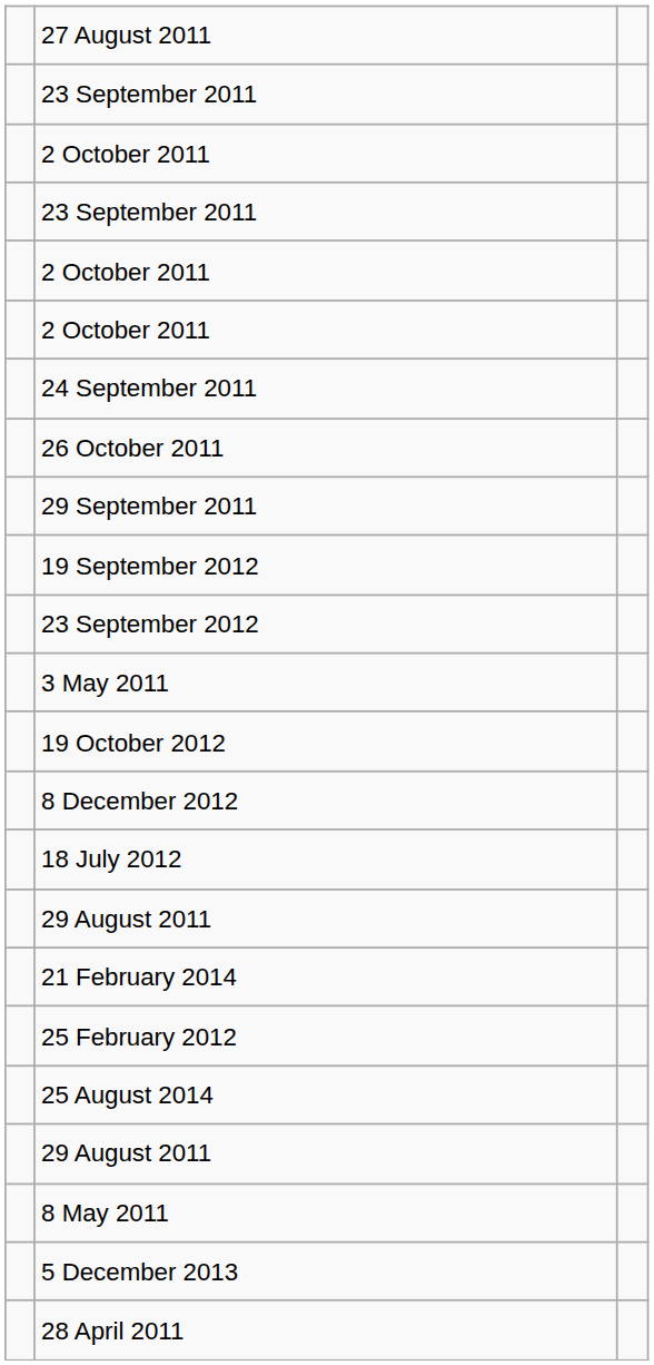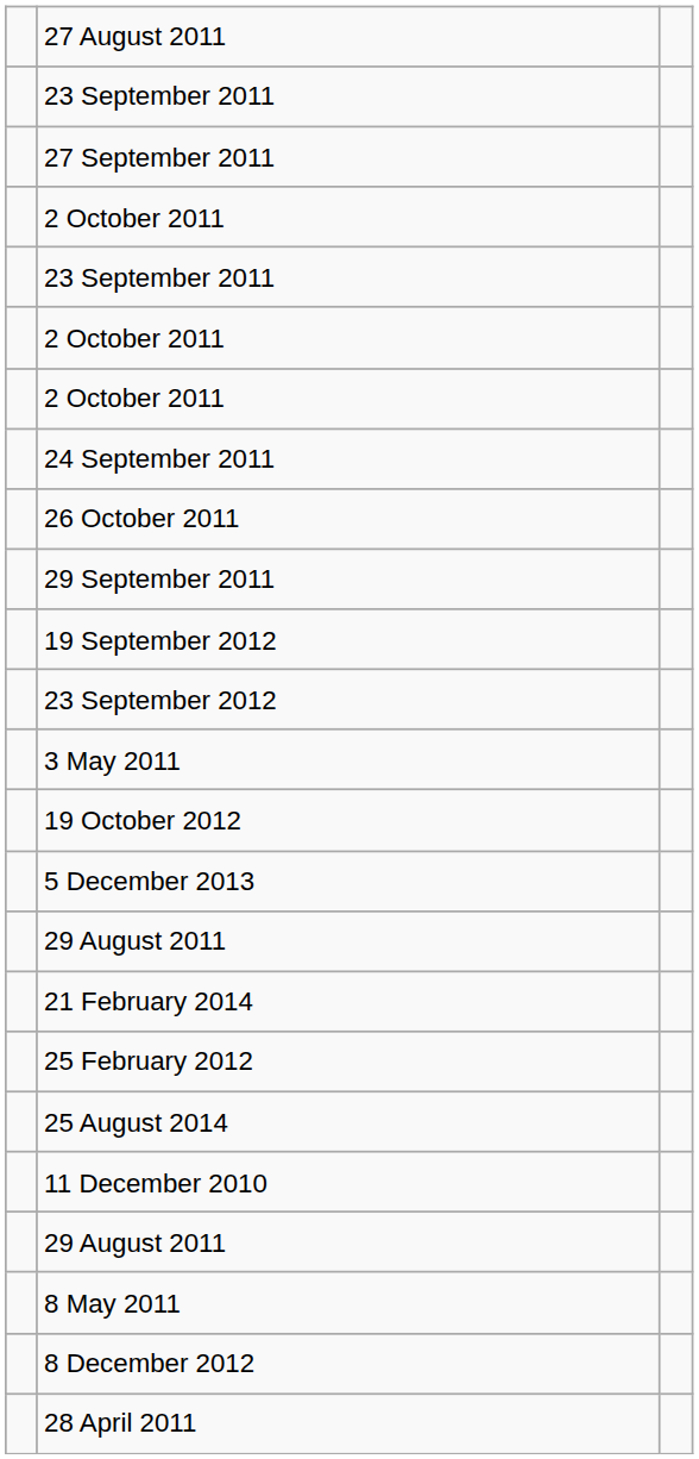 <table class="wikitable" style="font-size: 80%; float: left; width: 26em; margin-right: 1em; height: 700px">
 <tr>
 <td></td>
 <td>27 August 2011</td>
 <td></td>
 </tr>
 <tr>
 <td></td>
 <td>23 September 2011</td>
+<td></td>
+</tr>
+<tr>
+<td></td>
+<td>27 September 2011</td>
 <td></td>
 </tr>
 <tr>
 <td></td>
 <td>2 October 2011</td>
 <td></td>
 </tr>
 <tr>
 <td></td>
 <td>23 September 2011</td>
 <td></td>
 </tr>
 <tr>
 <td></td>
 <td>2 October 2011</td>
 <td></td>
 </tr>
 <tr>
 <td></td>
 <td>2 October 2011</td>
 <td></td>
 </tr>
 <tr>
 <td></td>
 <td>24 September 2011</td>
 <td></td>
 </tr>
 <tr>
 <td></td>
 <td>26 October 2011</td>
 <td></td>
 </tr>
 <tr>
 <td></td>
 <td>29 September 2011</td>
 <td></td>
 </tr>
 <tr>
 <td></td>
 <td>19 September 2012</td>
 <td></td>
 </tr>
 <tr>
 <td></td>
 <td>23 September 2012</td>
 <td></td>
 </tr>
 <tr>
 <td></td>
 <td>3 May 2011</td>
 <td></td>
 </tr>
 <tr>
 <td></td>
 <td>19 October 2012</td>
 <td></td>
 </tr>
 <tr>
 <td></td>
-<td>8 December 2012</td>
-<td></td>
-</tr>
-<tr>
-<td></td>
-<td>18 July 2012</td>
+<td>5 December 2013</td>
 <td></td>
 </tr>
 <tr>
 <td></td>
 <td>29 August 2011</td>
 <td></td>
 </tr>
 <tr>
 <td></td>
 <td>21 February 2014</td>
 <td></td>
 </tr>
 <tr>
 <td></td>
 <td>25 February 2012</td>
 <td></td>
 </tr>
 <tr>
 <td></td>
 <td>25 August 2014</td>
 <td></td>
 </tr>
 <tr>
 <td></td>
+<td>11 December 2010</td>
+<td></td>
+</tr>
+<tr>
+<td></td>
 <td>29 August 2011</td>
 <td></td>
 </tr>
 <tr>
 <td></td>
 <td>8 May 2011</td>
 <td></td>
 </tr>
 <tr>
 <td></td>
-<td>5 December 2013</td>
+<td>8 December 2012</td>
 <td></td>
 </tr>
 <tr>
 <td></td>
 <td>28 April 2011</td>
 <td></td>
 </tr>
 </table>
